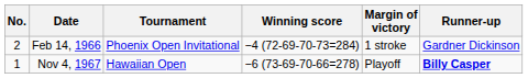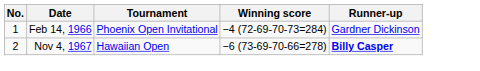 <table class="wikitable" style="font-size:95%;">
 <tr>
 <th>No.</th>
 <th>Date</th>
 <th>Tournament</th>
 <th>Winning score</th>
-<th>Margin of<br>victory</th>
 <th>Runner-up</th>
 </tr>
 <tr>
-<td align=center>2</td>
+<td align=center>1</td>
 <td align=right>Feb 14, <a href='#'>1966</a></td>
 <td><a href='#'>Phoenix Open Invitational</a></td>
 <td>−4 (72-69-70-73=284)</td>
-<td>1 stroke</td>
 <td> <a href='#'>Gardner Dickinson</a></td>
 </tr>
 <tr>
-<td align=center>1</td>
+<td align=center>2</td>
 <td align=right>Nov 4, <a href='#'>1967</a></td>
 <td><a href='#'>Hawaiian Open</a></td>
 <td>−6 (73-69-70-66=278)</td>
-<td>Playoff</td>
 <td><strong> <a href='#'>Billy Casper</a></strong></td>
 </tr>
 </table>
